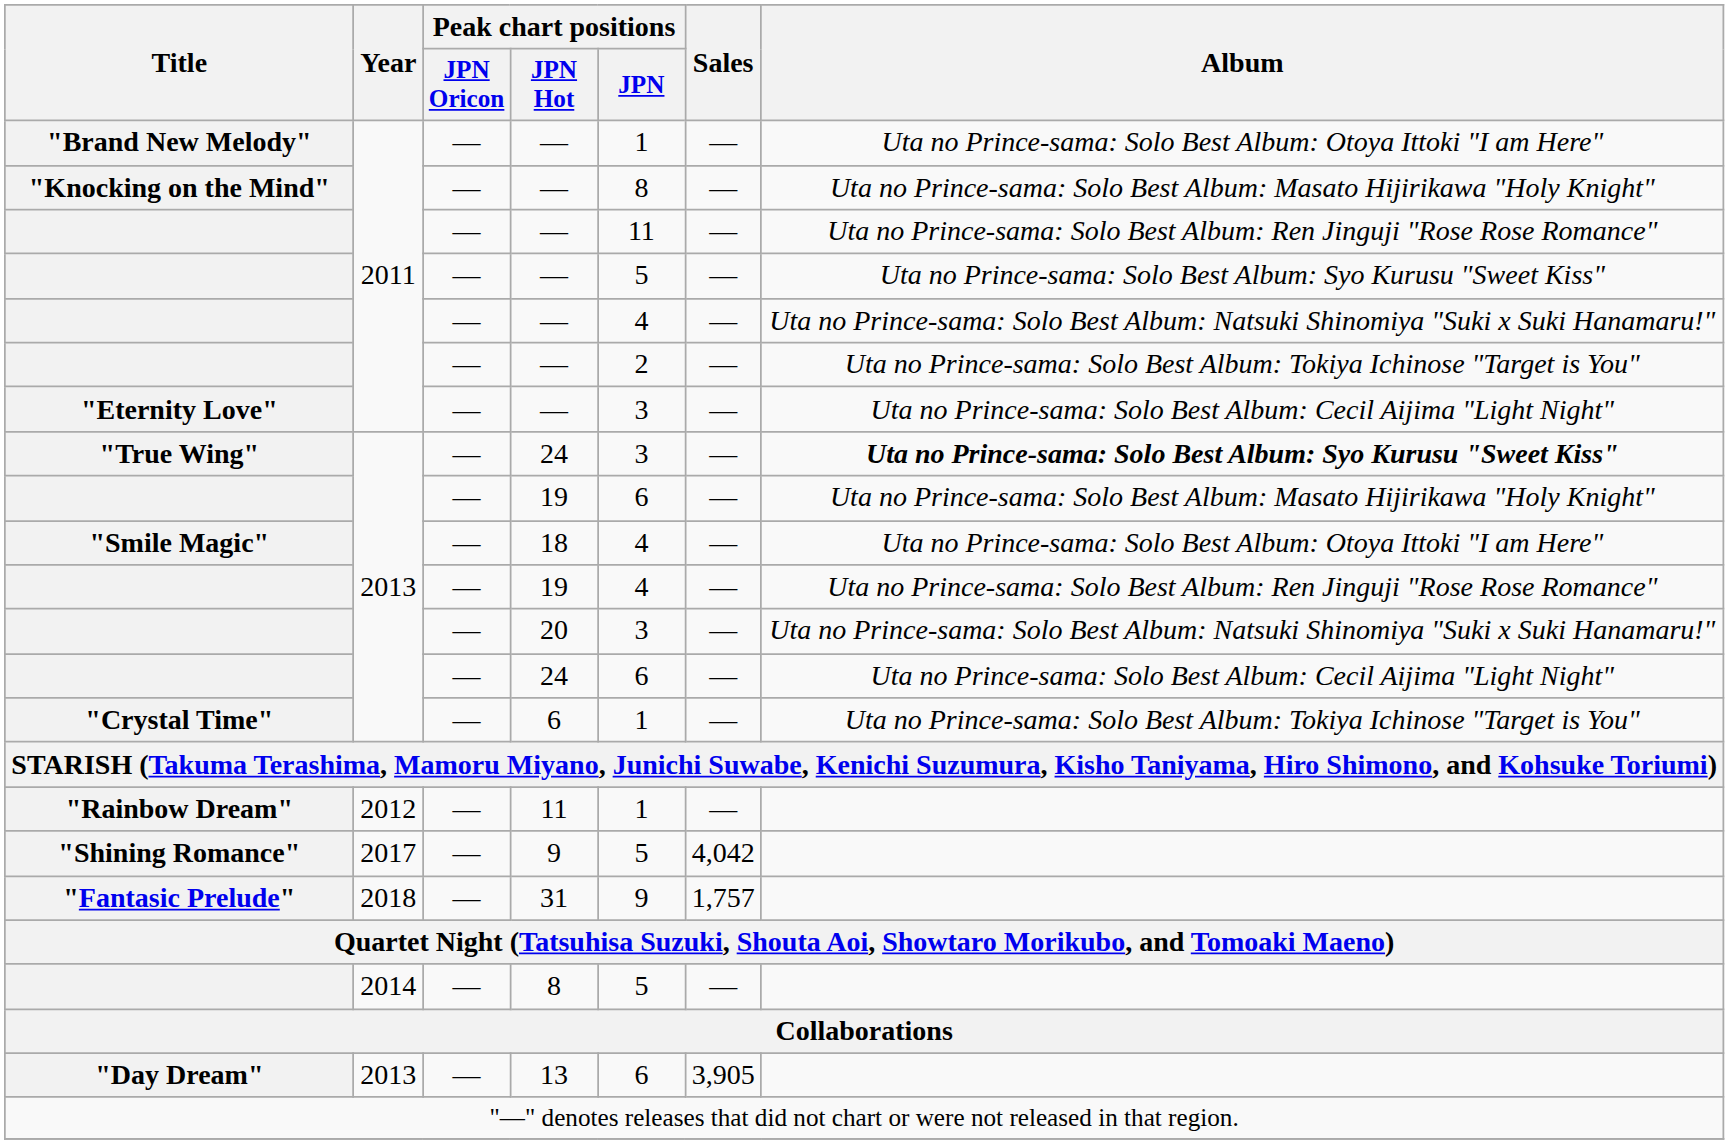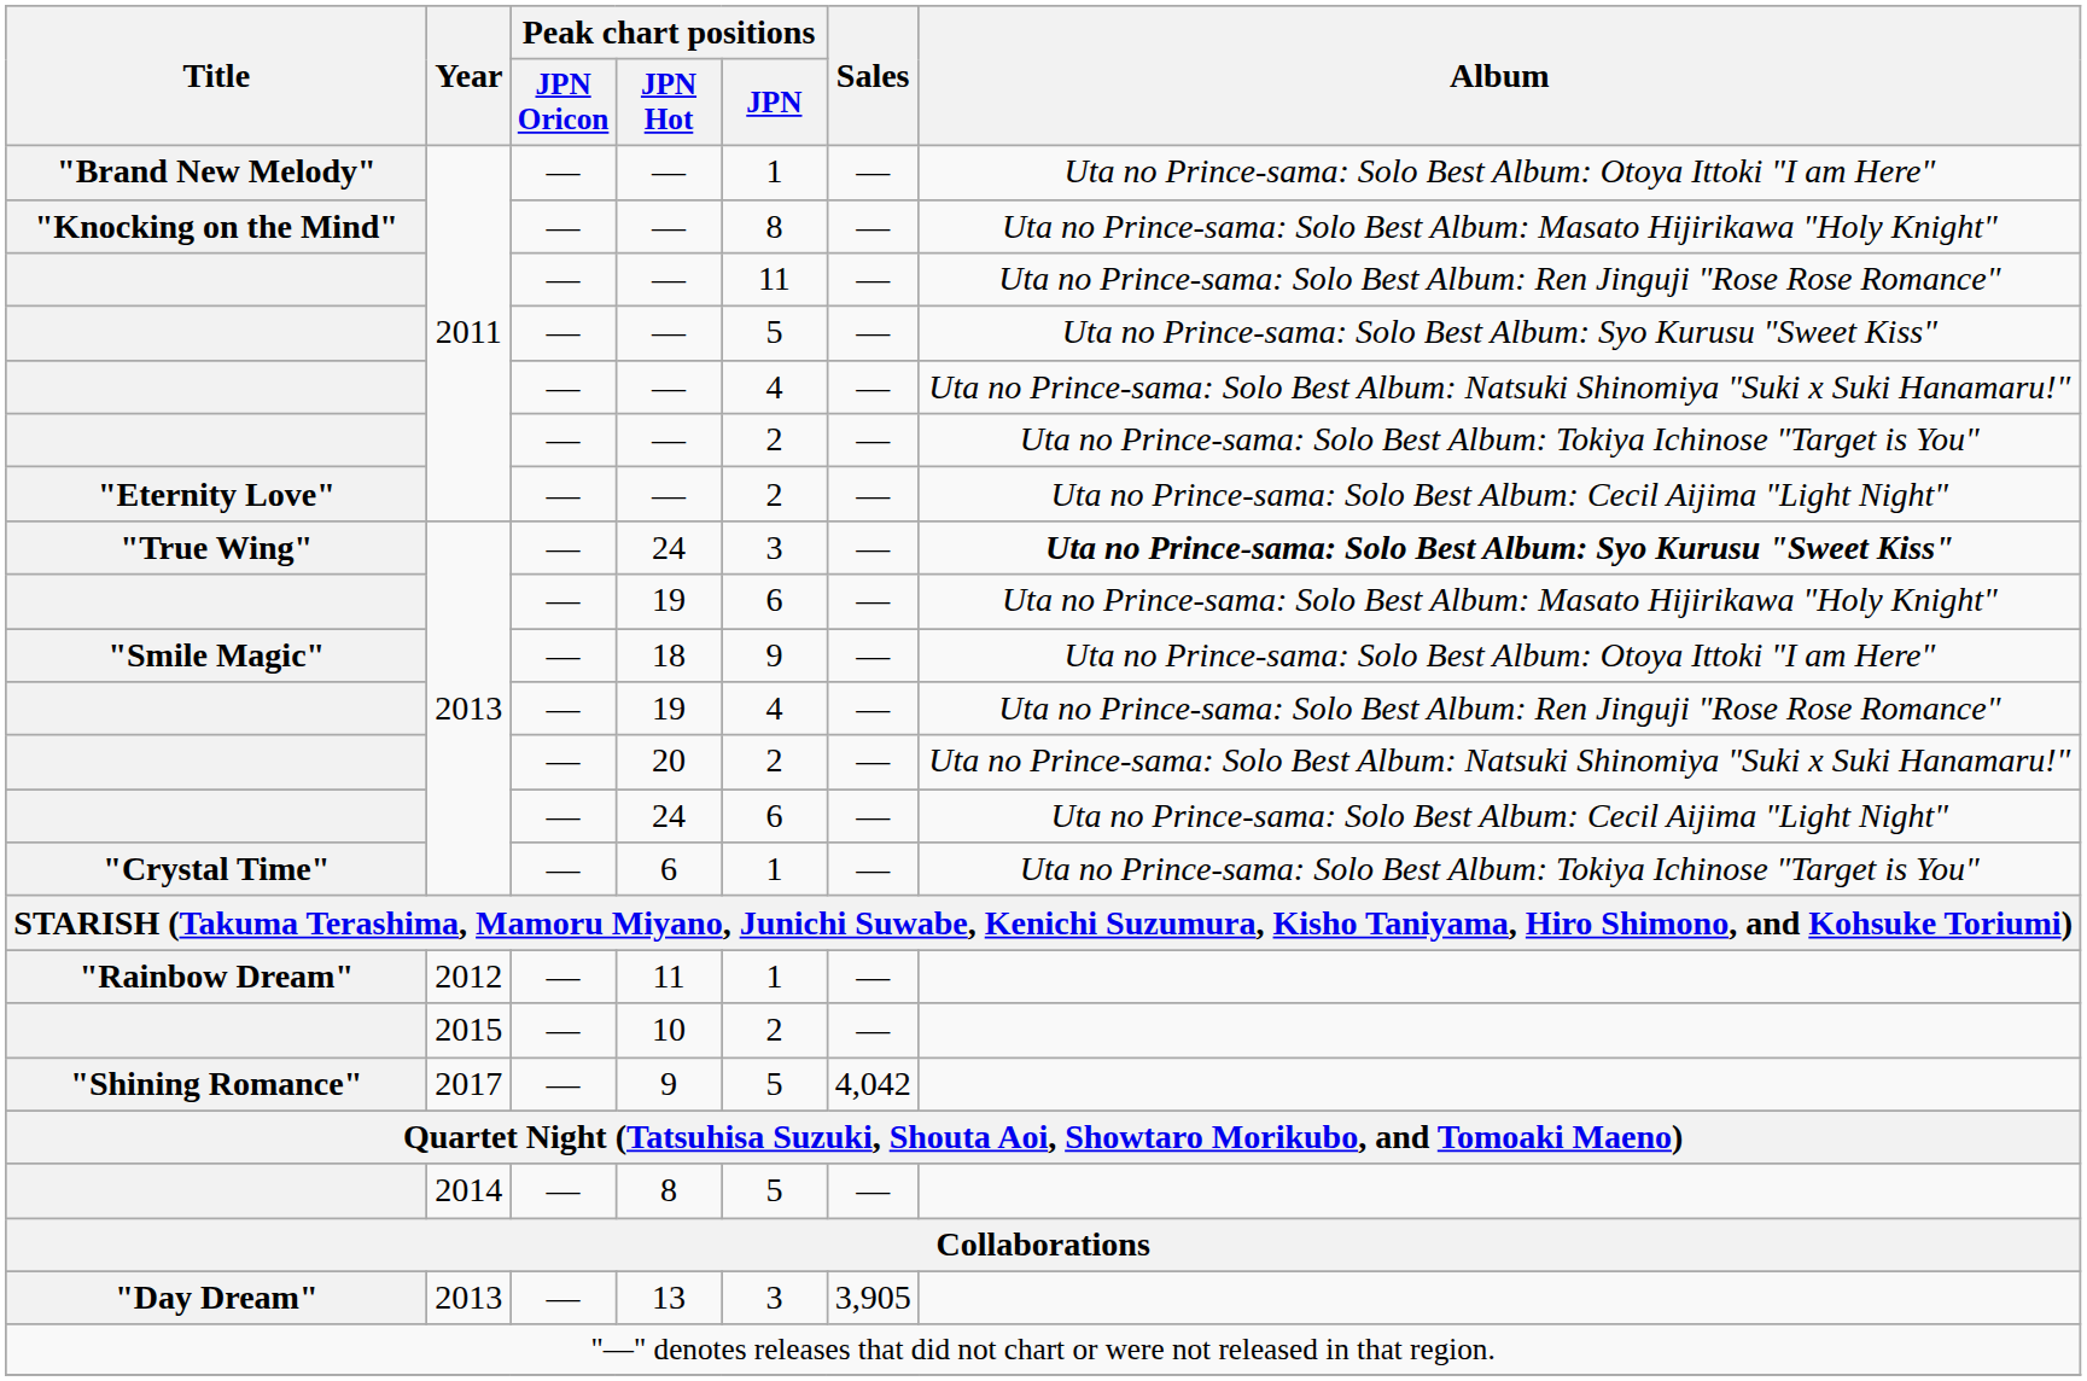 <table class="wikitable plainrowheaders" style="text-align:center;">
 <tr>
 <th scope="col" rowspan="2" style="width:12em;">Title</th>
 <th scope="col" rowspan="2">Year</th>
 <th scope="col" colspan="3">Peak chart positions</th>
 <th scope="col" rowspan="2">Sales</th>
 <th scope="col" rowspan="2">Album</th>
 </tr>
 <tr>
 <th scope="col" style="width:3em;font-size:90%;"><a href='#'>JPN<br>Oricon</a></th>
 <th scope="col" style="width:3em;font-size:90%;"><a href='#'>JPN<br>Hot</a></th>
 <th scope="col" style="width:3em;font-size:90%;"><a href='#'>JPN<br></a></th>
 </tr>
 <tr>
 <th scope="row">"Brand New Melody"<br></th>
 <td rowspan="7">2011</td>
 <td>—</td>
 <td>—</td>
 <td>1</td>
 <td>—</td>
 <td><em>Uta no Prince-sama: Solo Best Album: Otoya Ittoki "I am Here"</em></td>
 </tr>
 <tr>
 <th scope="row">"Knocking on the Mind"<br></th>
 <td>—</td>
 <td>—</td>
 <td>8</td>
 <td>—</td>
 <td><em>Uta no Prince-sama: Solo Best Album: Masato Hijirikawa "Holy Knight"</em></td>
 </tr>
 <tr>
 <th scope="row"><br></th>
 <td>—</td>
 <td>—</td>
 <td>11</td>
 <td>—</td>
 <td><em>Uta no Prince-sama: Solo Best Album: Ren Jinguji "Rose Rose Romance"</em></td>
 </tr>
 <tr>
 <th scope="row"><br></th>
 <td>—</td>
 <td>—</td>
 <td>5</td>
 <td>—</td>
 <td><em>Uta no Prince-sama: Solo Best Album: Syo Kurusu "Sweet Kiss"</em></td>
 </tr>
 <tr>
 <th scope="row"><br></th>
 <td>—</td>
 <td>—</td>
 <td>4</td>
 <td>—</td>
 <td><em>Uta no Prince-sama: Solo Best Album: Natsuki Shinomiya "Suki x Suki Hanamaru!"</em></td>
 </tr>
 <tr>
 <th scope="row"><br></th>
 <td>—</td>
 <td>—</td>
 <td>2</td>
 <td>—</td>
 <td><em>Uta no Prince-sama: Solo Best Album: Tokiya Ichinose "Target is You"</em></td>
 </tr>
 <tr>
 <th scope="row">"Eternity Love"<br></th>
 <td>—</td>
 <td>—</td>
-<td>3</td>
+<td>2</td>
 <td>—</td>
 <td><em>Uta no Prince-sama: Solo Best Album: Cecil Aijima "Light Night"</em></td>
 </tr>
 <tr>
 <th scope="row">"True Wing"<br></th>
 <td rowspan="7">2013</td>
 <td>—</td>
 <td>24</td>
 <td>3</td>
 <td>—</td>
 <td><strong><em>Uta no Prince-sama: Solo Best Album: Syo Kurusu "Sweet Kiss"</em></strong></td>
 </tr>
 <tr>
 <th scope="row"><br></th>
 <td>—</td>
 <td>19</td>
 <td>6</td>
 <td>—</td>
 <td><em>Uta no Prince-sama: Solo Best Album: Masato Hijirikawa "Holy Knight"</em></td>
 </tr>
 <tr>
 <th scope="row">"Smile Magic"<br></th>
 <td>—</td>
 <td>18</td>
-<td>4</td>
+<td>9</td>
 <td>—</td>
 <td><em>Uta no Prince-sama: Solo Best Album: Otoya Ittoki "I am Here"</em></td>
 </tr>
 <tr>
 <th scope="row"><br></th>
 <td>—</td>
 <td>19</td>
 <td>4</td>
 <td>—</td>
 <td><em>Uta no Prince-sama: Solo Best Album: Ren Jinguji "Rose Rose Romance"</em></td>
 </tr>
 <tr>
 <th scope="row"><br></th>
 <td>—</td>
 <td>20</td>
-<td>3</td>
+<td>2</td>
 <td>—</td>
 <td><em>Uta no Prince-sama: Solo Best Album: Natsuki Shinomiya "Suki x Suki Hanamaru!"</em></td>
 </tr>
 <tr>
 <th scope="row"><br></th>
 <td>—</td>
 <td>24</td>
 <td>6</td>
 <td>—</td>
 <td><em>Uta no Prince-sama: Solo Best Album: Cecil Aijima "Light Night"</em></td>
 </tr>
 <tr>
 <th scope="row">"Crystal Time"<br></th>
 <td>—</td>
 <td>6</td>
 <td>1</td>
 <td>—</td>
 <td><em>Uta no Prince-sama: Solo Best Album: Tokiya Ichinose "Target is You"</em></td>
 </tr>
 <tr>
 <th scope="col" colspan="7">STARISH (<a href='#'>Takuma Terashima</a>, <a href='#'>Mamoru Miyano</a>, <a href='#'>Junichi Suwabe</a>, <a href='#'>Kenichi Suzumura</a>, <a href='#'>Kisho Taniyama</a>, <a href='#'>Hiro Shimono</a>, and <a href='#'>Kohsuke Toriumi</a>)</th>
 </tr>
 <tr>
 <th scope="row">"Rainbow Dream"</th>
 <td>2012</td>
 <td>—</td>
 <td>11</td>
 <td>1</td>
 <td>—</td>
 <td></td>
 </tr>
 <tr>
+<th scope="row"></th>
+<td>2015</td>
+<td>—</td>
+<td>10</td>
+<td>2</td>
+<td>—</td>
+<td></td>
+</tr>
+<tr>
 <th scope="row">"Shining Romance"</th>
 <td>2017</td>
 <td>—</td>
 <td>9</td>
 <td>5</td>
 <td>4,042</td>
-<td></td>
-</tr>
-<tr>
-<th scope="row">"<a href='#'>Fantasic Prelude</a>"</th>
-<td>2018</td>
-<td>—</td>
-<td>31</td>
-<td>9</td>
-<td>1,757</td>
 <td></td>
 </tr>
 <tr>
 <th scope="col" colspan="7">Quartet Night (<a href='#'>Tatsuhisa Suzuki</a>, <a href='#'>Shouta Aoi</a>, <a href='#'>Showtaro Morikubo</a>, and <a href='#'>Tomoaki Maeno</a>)</th>
 </tr>
 <tr>
 <th scope="row"></th>
 <td>2014</td>
 <td>—</td>
 <td>8</td>
 <td>5</td>
 <td>—</td>
 <td></td>
 </tr>
 <tr>
 <th scope="col" colspan="7">Collaborations</th>
 </tr>
 <tr>
 <th scope="row">"Day Dream"<br></th>
 <td>2013</td>
 <td>—</td>
 <td>13</td>
-<td>6</td>
+<td>3</td>
 <td>3,905</td>
 <td></td>
 </tr>
 <tr>
 <td colspan="7" style="font-size:90%;">"—" denotes releases that did not chart or were not released in that region.</td>
 </tr>
 <tr>
 </tr>
 </table>
